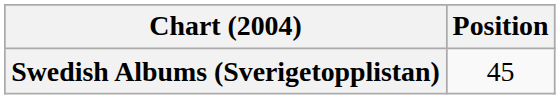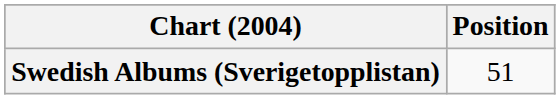 <table class="wikitable plainrowheaders" style="text-align:center">
 <tr>
 <th>Chart (2004)</th>
 <th>Position</th>
 </tr>
 <tr>
 <th scope="row">Swedish Albums (Sverigetopplistan)</th>
-<td>45</td>
+<td>51</td>
 </tr>
 </table>
